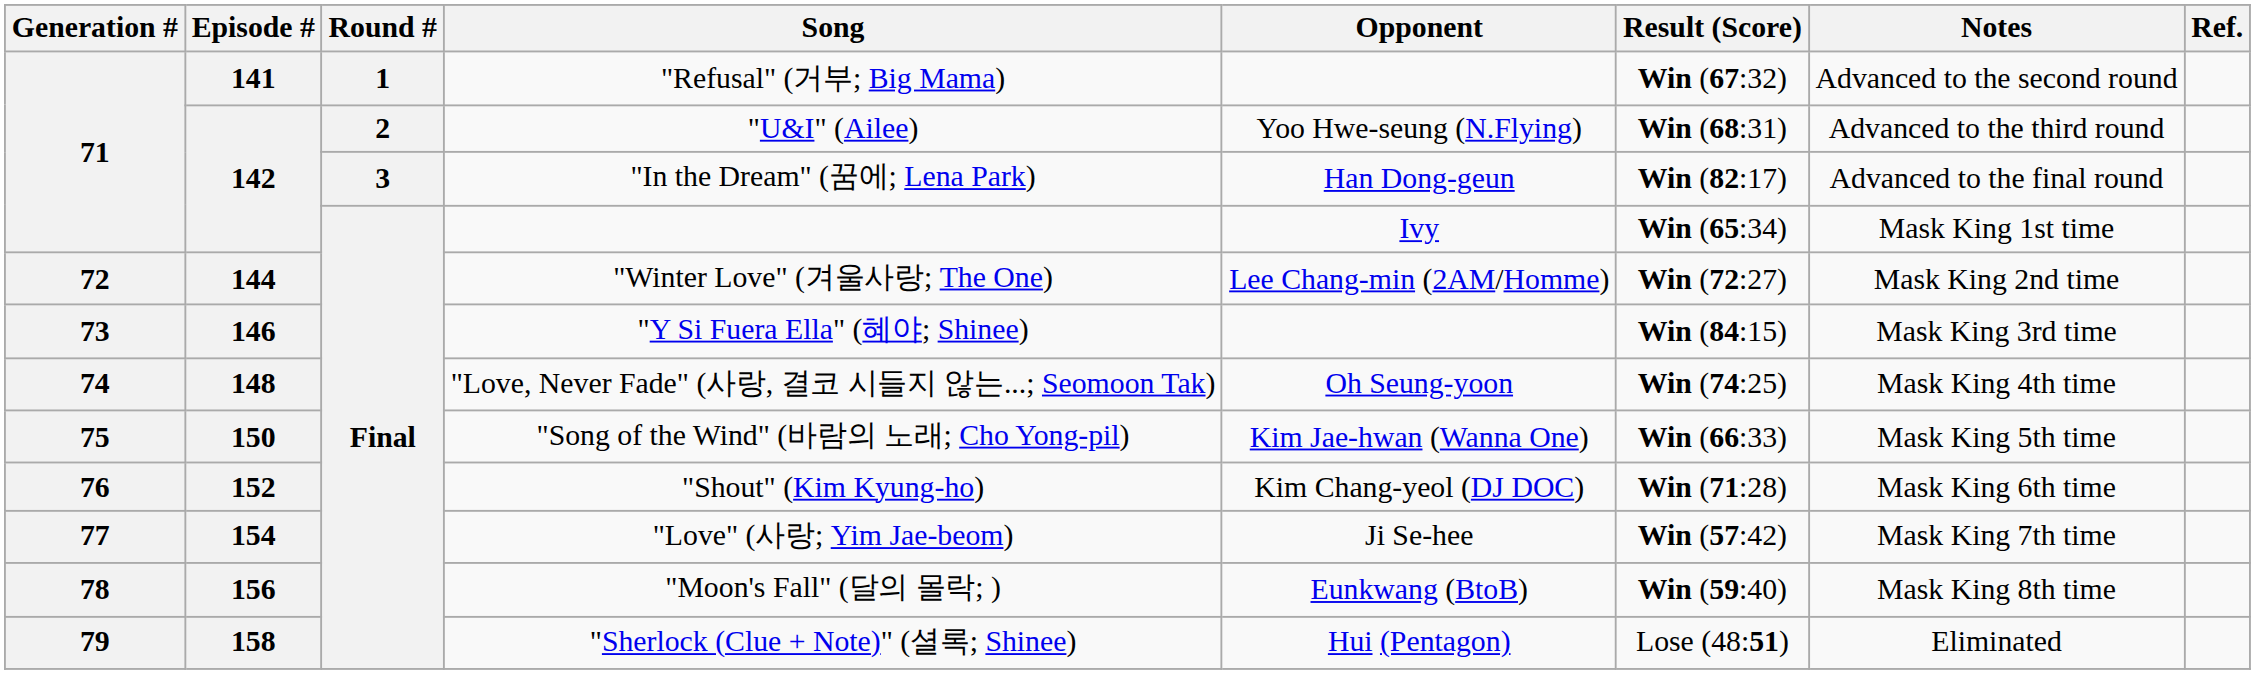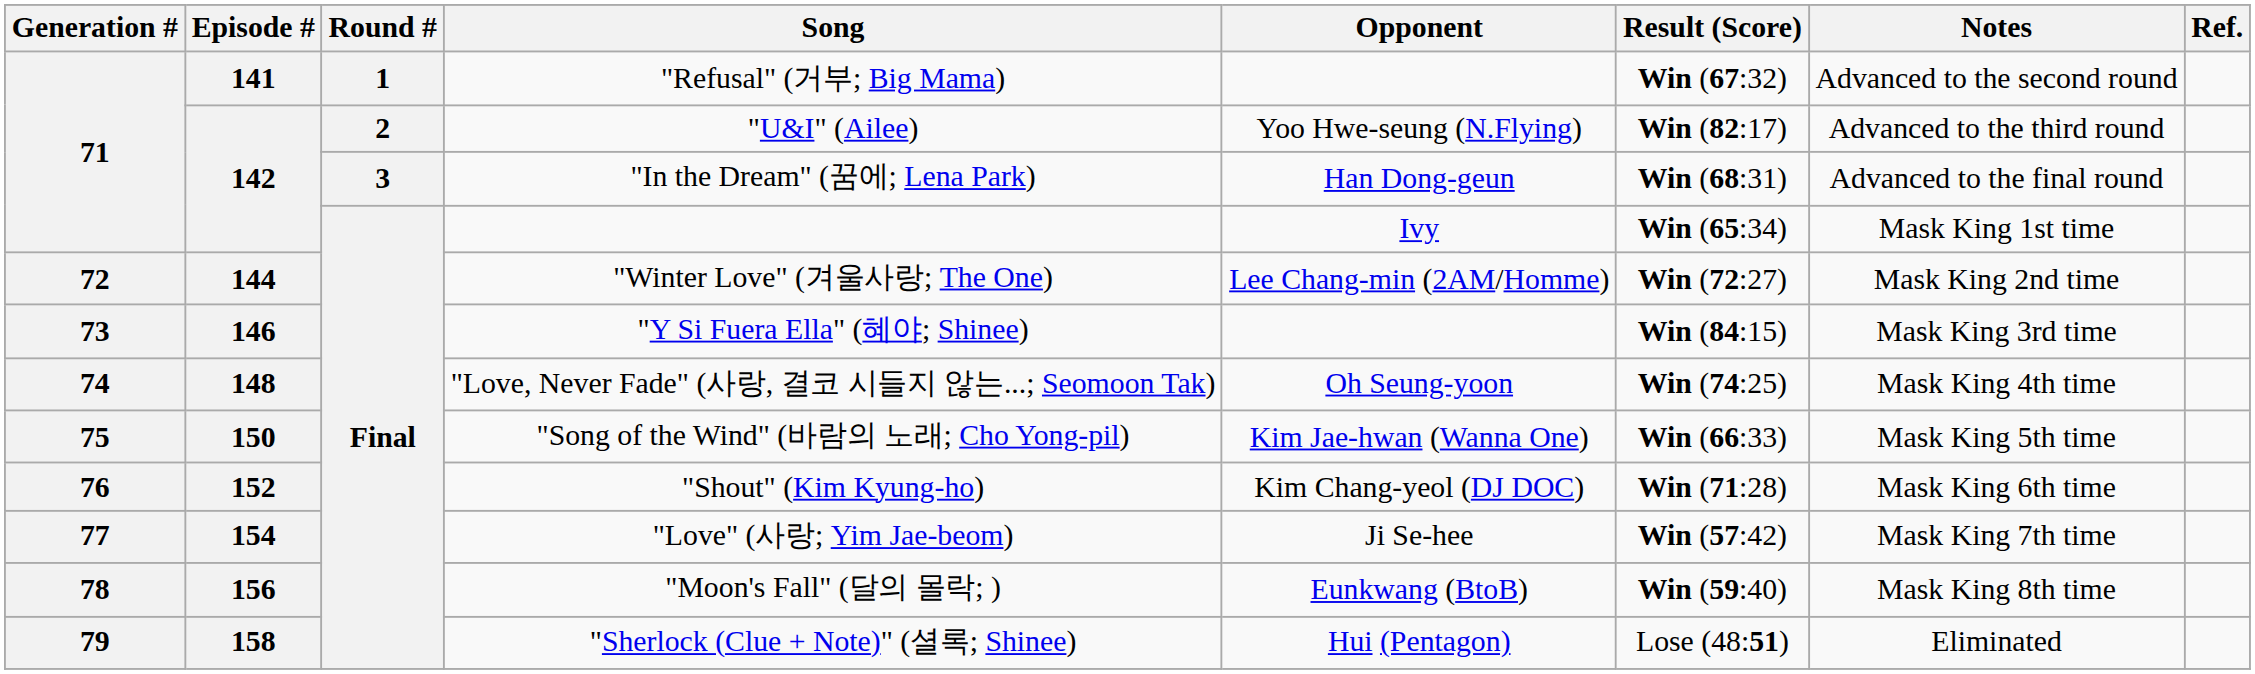 <table class="wikitable" style="text-align:center;">
 <tr>
 <th>Generation #</th>
 <th>Episode #</th>
 <th>Round #</th>
 <th>Song</th>
 <th>Opponent</th>
 <th>Result (Score)</th>
 <th>Notes</th>
 <th>Ref.</th>
 </tr>
 <tr>
 <th rowspan=4>71</th>
 <th>141</th>
 <th>1</th>
 <td>"Refusal" (거부; <a href='#'>Big Mama</a>)</td>
 <td></td>
 <td><strong>Win</strong> (<strong>67</strong>:32)</td>
 <td>Advanced to the second round</td>
 <td></td>
 </tr>
 <tr>
 <th rowspan=3>142</th>
 <th>2</th>
 <td>"<a href='#'>U&I</a>" (<a href='#'>Ailee</a>)</td>
 <td>Yoo Hwe-seung (<a href='#'>N.Flying</a>)</td>
-<td><strong>Win</strong> (<strong>68</strong>:31)</td>
+<td><strong>Win</strong> (<strong>82</strong>:17)</td>
 <td>Advanced to the third round</td>
 <td></td>
 </tr>
 <tr>
 <th>3</th>
 <td>"In the Dream" (꿈에; <a href='#'>Lena Park</a>)</td>
 <td><a href='#'>Han Dong-geun</a></td>
-<td><strong>Win</strong> (<strong>82</strong>:17)</td>
+<td><strong>Win</strong> (<strong>68</strong>:31)</td>
 <td>Advanced to the final round</td>
 <td></td>
 </tr>
 <tr>
 <th rowspan=9>Final</th>
 <td></td>
 <td><a href='#'>Ivy</a></td>
 <td><strong>Win</strong> (<strong>65</strong>:34)</td>
 <td>Mask King 1st time</td>
 <td></td>
 </tr>
 <tr>
 <th>72</th>
 <th>144</th>
 <td>"Winter Love" (겨울사랑; <a href='#'>The One</a>)</td>
 <td><a href='#'>Lee Chang-min</a> (<a href='#'>2AM</a>/<a href='#'>Homme</a>)</td>
 <td><strong>Win</strong> (<strong>72</strong>:27)</td>
 <td>Mask King 2nd time</td>
 <td></td>
 </tr>
 <tr>
 <th>73</th>
 <th>146</th>
 <td>"<a href='#'>Y Si Fuera Ella</a>" (<a href='#'>혜야</a>; <a href='#'>Shinee</a>)</td>
 <td></td>
 <td><strong>Win</strong> (<strong>84</strong>:15)</td>
 <td>Mask King 3rd time</td>
 <td></td>
 </tr>
 <tr>
 <th>74</th>
 <th>148</th>
 <td>"Love, Never Fade" (사랑, 결코 시들지 않는...; <a href='#'>Seomoon Tak</a>)</td>
 <td><a href='#'>Oh Seung-yoon</a></td>
 <td><strong>Win</strong> (<strong>74</strong>:25)</td>
 <td>Mask King 4th time</td>
 <td></td>
 </tr>
 <tr>
 <th>75</th>
 <th>150</th>
 <td>"Song of the Wind" (바람의 노래; <a href='#'>Cho Yong-pil</a>)</td>
 <td><a href='#'>Kim Jae-hwan</a> (<a href='#'>Wanna One</a>)</td>
 <td><strong>Win</strong> (<strong>66</strong>:33)</td>
 <td>Mask King 5th time</td>
 <td></td>
 </tr>
 <tr>
 <th>76</th>
 <th>152</th>
 <td>"Shout" (<a href='#'>Kim Kyung-ho</a>)</td>
 <td>Kim Chang-yeol (<a href='#'>DJ DOC</a>)</td>
 <td><strong>Win</strong> (<strong>71</strong>:28)</td>
 <td>Mask King 6th time</td>
 <td></td>
 </tr>
 <tr>
 <th>77</th>
 <th>154</th>
 <td>"Love" (사랑; <a href='#'>Yim Jae-beom</a>)</td>
 <td>Ji Se-hee</td>
 <td><strong>Win</strong> (<strong>57</strong>:42)</td>
 <td>Mask King 7th time</td>
 <td></td>
 </tr>
 <tr>
 <th>78</th>
 <th>156</th>
 <td>"Moon's Fall" (달의 몰락; )</td>
 <td><a href='#'>Eunkwang</a> (<a href='#'>BtoB</a>)</td>
 <td><strong>Win</strong> (<strong>59</strong>:40)</td>
 <td>Mask King 8th time</td>
 <td></td>
 </tr>
 <tr>
 <th>79</th>
 <th>158</th>
 <td>"<a href='#'>Sherlock (Clue + Note)</a>" (셜록; <a href='#'>Shinee</a>)</td>
 <td><a href='#'>Hui</a> <a href='#'>(Pentagon)</a></td>
 <td>Lose (48:<strong>51</strong>)</td>
 <td>Eliminated</td>
 <td></td>
 </tr>
 </table>
